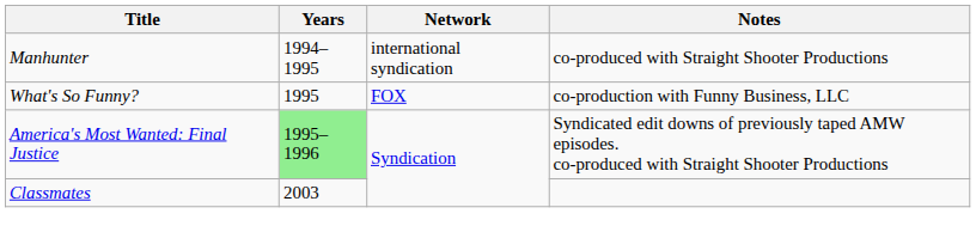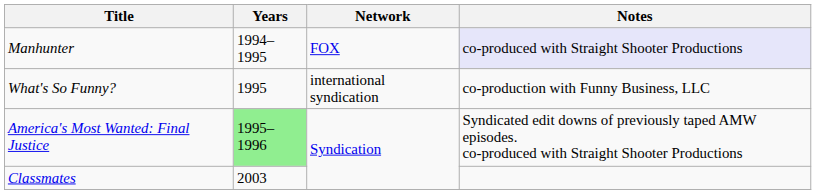 <table class="wikitable sortable">
 <tr>
 <th>Title</th>
 <th>Years</th>
 <th>Network</th>
 <th>Notes</th>
 </tr>
 <tr>
 <td><em>Manhunter</em></td>
 <td>1994–1995</td>
-<td>international syndication</td>
-<td>co-produced with Straight Shooter Productions</td>
+<td><a href='#'>FOX</a></td>
+<td style="background: lavender;">co-produced with Straight Shooter Productions</td>
 </tr>
 <tr>
 <td><em>What's So Funny?</em></td>
 <td>1995</td>
-<td><a href='#'>FOX</a></td>
+<td>international syndication</td>
 <td>co-production with Funny Business, LLC</td>
 </tr>
 <tr>
 <td><em><a href='#'>America's Most Wanted: Final Justice</a></em></td>
 <td style="background: lightgreen;">1995–1996</td>
 <td rowspan="2"><a href='#'>Syndication</a></td>
 <td>Syndicated edit downs of previously taped AMW episodes.<br>co-produced with Straight Shooter Productions</td>
 </tr>
 <tr>
 <td><em><a href='#'>Classmates</a></em></td>
 <td>2003</td>
 <td></td>
 </tr>
 </table>
